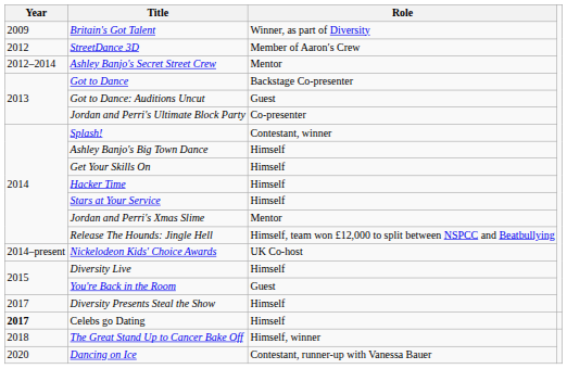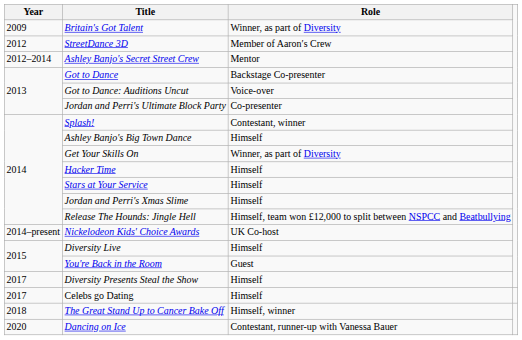 <table class="wikitable sortable">
 <tr>
 <th>Year</th>
 <th>Title</th>
 <th>Role</th>
 </tr>
 <tr>
 <td>2009</td>
 <td><em><a href='#'>Britain's Got Talent</a></em></td>
 <td>Winner, as part of <a href='#'>Diversity</a></td>
 </tr>
 <tr>
 <td>2012</td>
 <td><em><a href='#'>StreetDance 3D</a></em></td>
 <td>Member of Aaron′s Crew</td>
 </tr>
 <tr>
 <td>2012–2014</td>
 <td><em><a href='#'>Ashley Banjo's Secret Street Crew</a></em></td>
 <td>Mentor</td>
 </tr>
 <tr>
 <td rowspan=3>2013</td>
 <td><em><a href='#'>Got to Dance</a></em></td>
 <td>Backstage Co-presenter</td>
 </tr>
 <tr>
 <td><em>Got to Dance: Auditions Uncut</em></td>
-<td>Guest</td>
+<td>Voice-over</td>
 </tr>
 <tr>
 <td><em>Jordan and Perri's Ultimate Block Party</em></td>
 <td>Co-presenter</td>
 </tr>
 <tr>
 <td rowspan=7>2014</td>
 <td><em><a href='#'>Splash!</a></em></td>
 <td>Contestant, winner</td>
 </tr>
 <tr>
 <td><em>Ashley Banjo's Big Town Dance</em></td>
 <td>Himself</td>
 </tr>
 <tr>
 <td><em>Get Your Skills On</em></td>
-<td>Himself</td>
+<td>Winner, as part of <a href='#'>Diversity</a></td>
 </tr>
 <tr>
 <td><em><a href='#'>Hacker Time</a></em></td>
 <td>Himself</td>
 </tr>
 <tr>
 <td><em><a href='#'>Stars at Your Service</a></em></td>
 <td>Himself</td>
 </tr>
 <tr>
 <td><em>Jordan and Perri′s Xmas Slime</em></td>
-<td>Mentor</td>
+<td>Himself</td>
 </tr>
 <tr>
 <td><em>Release The Hounds: Jingle Hell</em></td>
 <td>Himself, team won £12,000 to split between <a href='#'>NSPCC</a> and <a href='#'>Beatbullying</a></td>
 </tr>
 <tr>
 <td>2014–present</td>
 <td><em><a href='#'>Nickelodeon Kids' Choice Awards</a></em></td>
 <td>UK Co-host</td>
 </tr>
 <tr>
 <td rowspan=2>2015</td>
 <td><em>Diversity Live</em></td>
 <td>Himself</td>
 </tr>
 <tr>
 <td><em><a href='#'>You're Back in the Room</a></em></td>
 <td>Guest</td>
 </tr>
 <tr>
 <td>2017</td>
 <td><em>Diversity Presents Steal the Show</em></td>
 <td>Himself</td>
 </tr>
 <tr>
-<td><strong>2017</strong></td>
+<td>2017</td>
 <td>Celebs go Dating</td>
 <td>Himself</td>
 <td></td>
 </tr>
 <tr>
 <td>2018</td>
 <td><em><a href='#'>The Great Stand Up to Cancer Bake Off</a></em></td>
 <td>Himself, winner</td>
 </tr>
 <tr>
 <td>2020</td>
 <td><em><a href='#'>Dancing on Ice</a></em></td>
 <td>Contestant, runner-up with Vanessa Bauer</td>
 </tr>
 </table>
